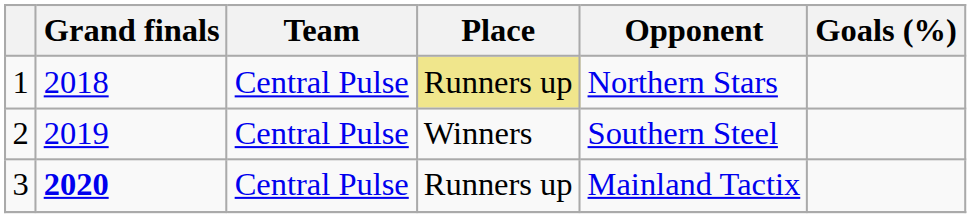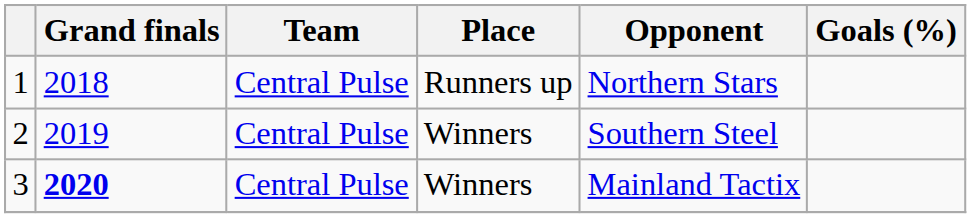 <table class="wikitable collapsible">
 <tr>
 <th></th>
 <th>Grand finals</th>
 <th>Team</th>
 <th>Place</th>
 <th>Opponent</th>
 <th>Goals (%)</th>
 </tr>
 <tr>
 <td>1</td>
 <td><a href='#'>2018</a></td>
 <td><a href='#'>Central Pulse</a></td>
-<td style="background: khaki;">Runners up</td>
+<td>Runners up</td>
 <td><a href='#'>Northern Stars</a></td>
 <td></td>
 </tr>
 <tr>
 <td>2</td>
 <td><a href='#'>2019</a></td>
 <td><a href='#'>Central Pulse</a></td>
 <td>Winners</td>
 <td><a href='#'>Southern Steel</a></td>
 <td></td>
 </tr>
 <tr>
 <td>3</td>
 <td><strong><a href='#'>2020</a></strong></td>
 <td><a href='#'>Central Pulse</a></td>
-<td>Runners up</td>
+<td>Winners</td>
 <td><a href='#'>Mainland Tactix</a></td>
 <td></td>
 </tr>
 <tr>
 </tr>
 </table>
